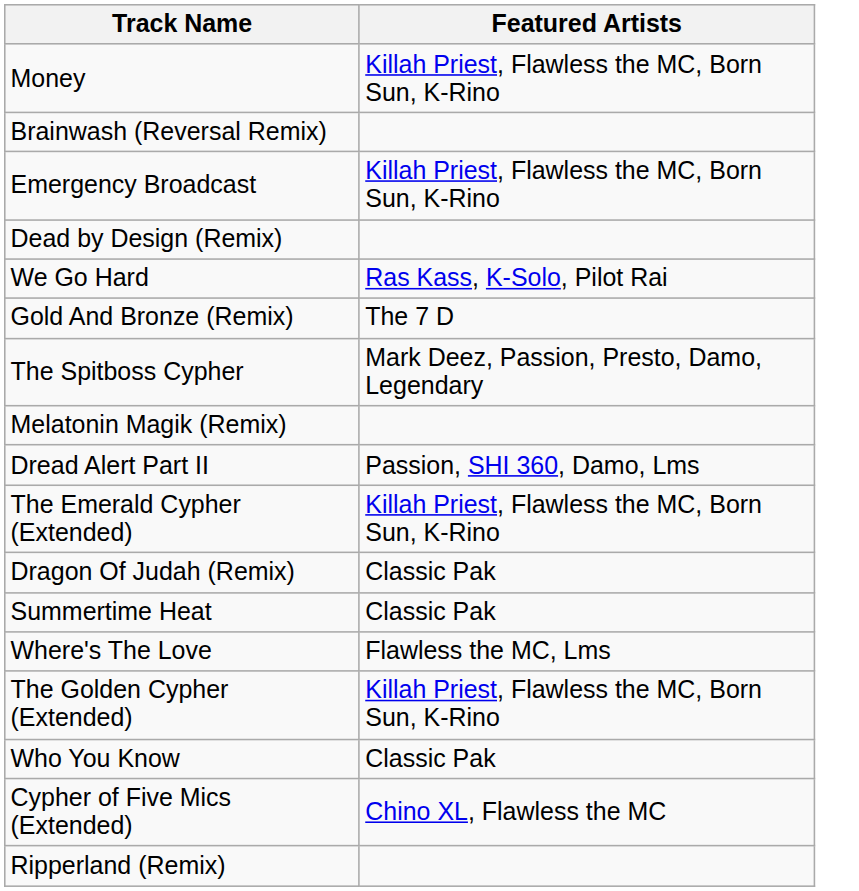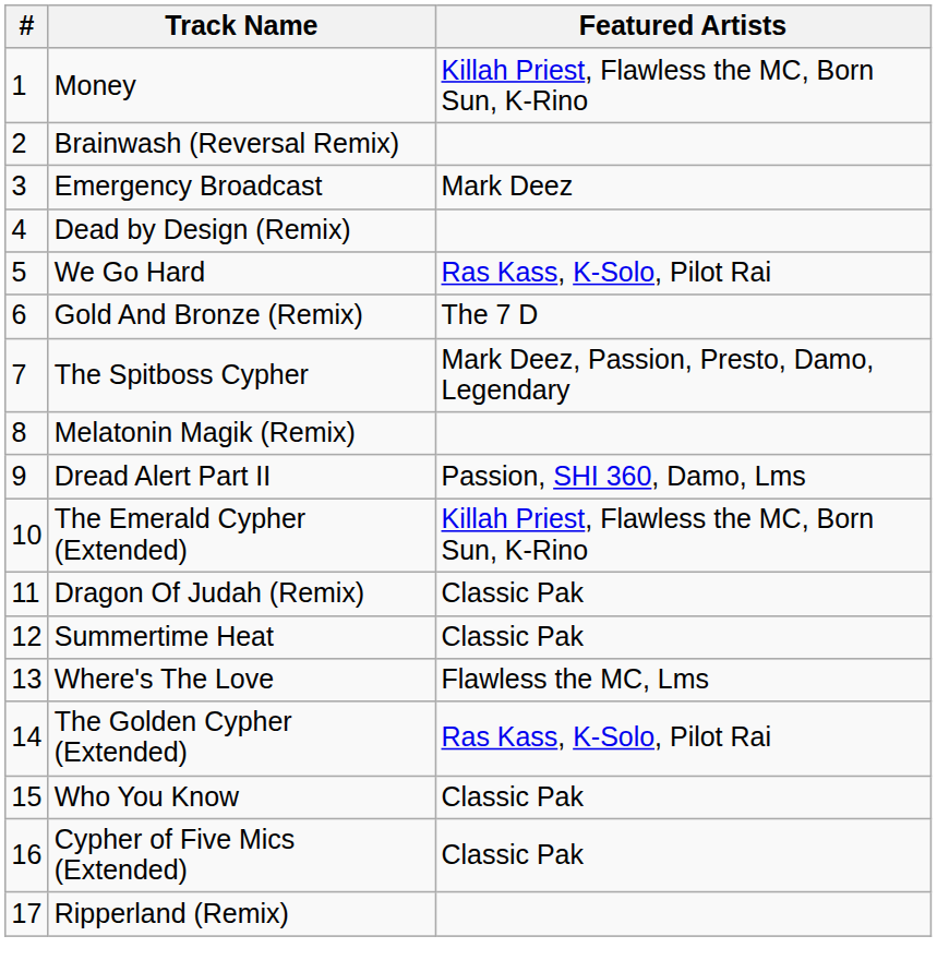 <table class="wikitable">
 <tr>
+<th>#</th>
 <th width="220">Track Name</th>
 <th width="284">Featured Artists</th>
 </tr>
 <tr>
+<td>1</td>
 <td>Money</td>
 <td><a href='#'>Killah Priest</a>, Flawless the MC, Born Sun, K-Rino</td>
 </tr>
 <tr>
+<td>2</td>
 <td>Brainwash (Reversal Remix)</td>
 <td></td>
 </tr>
 <tr>
+<td>3</td>
 <td>Emergency Broadcast</td>
-<td><a href='#'>Killah Priest</a>, Flawless the MC, Born Sun, K-Rino</td>
+<td>Mark Deez</td>
 </tr>
 <tr>
+<td>4</td>
 <td>Dead by Design (Remix)</td>
 <td></td>
 </tr>
 <tr>
+<td>5</td>
 <td>We Go Hard</td>
 <td><a href='#'>Ras Kass</a>, <a href='#'>K-Solo</a>, Pilot Rai</td>
 </tr>
 <tr>
+<td>6</td>
 <td>Gold And Bronze (Remix)</td>
 <td>The 7 D</td>
 </tr>
 <tr>
+<td>7</td>
 <td>The Spitboss Cypher</td>
 <td>Mark Deez, Passion, Presto, Damo, Legendary</td>
 </tr>
 <tr>
+<td>8</td>
 <td>Melatonin Magik (Remix)</td>
 <td></td>
 </tr>
 <tr>
+<td>9</td>
 <td>Dread Alert Part II</td>
 <td>Passion, <a href='#'>SHI 360</a>, Damo, Lms</td>
 </tr>
 <tr>
+<td>10</td>
 <td>The Emerald Cypher (Extended)</td>
 <td><a href='#'>Killah Priest</a>, Flawless the MC, Born Sun, K-Rino</td>
 </tr>
 <tr>
+<td>11</td>
 <td>Dragon Of Judah (Remix)</td>
 <td>Classic Pak</td>
 </tr>
 <tr>
+<td>12</td>
 <td>Summertime Heat</td>
 <td>Classic Pak</td>
 </tr>
 <tr>
+<td>13</td>
 <td>Where's The Love</td>
 <td>Flawless the MC, Lms</td>
 </tr>
 <tr>
+<td>14</td>
 <td>The Golden Cypher (Extended)</td>
-<td><a href='#'>Killah Priest</a>, Flawless the MC, Born Sun, K-Rino</td>
+<td><a href='#'>Ras Kass</a>, <a href='#'>K-Solo</a>, Pilot Rai</td>
 </tr>
 <tr>
+<td>15</td>
 <td>Who You Know</td>
 <td>Classic Pak</td>
 </tr>
 <tr>
+<td>16</td>
 <td>Cypher of Five Mics (Extended)</td>
-<td><a href='#'>Chino XL</a>, Flawless the MC</td>
+<td>Classic Pak</td>
 </tr>
 <tr>
+<td>17</td>
 <td>Ripperland (Remix)</td>
 <td></td>
 </tr>
 </table>
